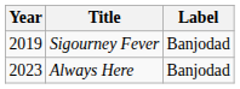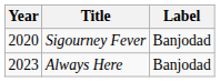 <table class="wikitable">
 <tr>
 <th>Year</th>
 <th>Title</th>
 <th>Label</th>
 </tr>
 <tr>
-<td>2019</td>
+<td>2020</td>
 <td><em>Sigourney Fever</em></td>
 <td>Banjodad</td>
 </tr>
 <tr>
 <td>2023</td>
 <td><em>Always Here</em></td>
 <td>Banjodad</td>
 </tr>
 </table>
